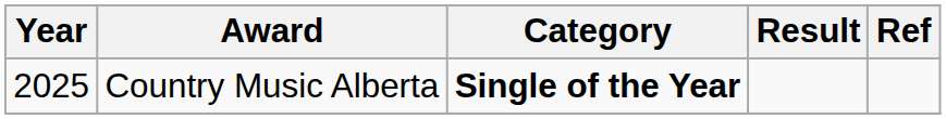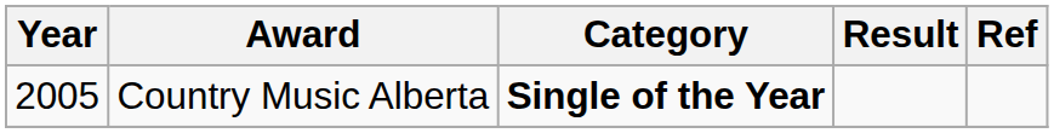 <table class="wikitable">
 <tr>
 <th>Year</th>
 <th>Award</th>
 <th>Category</th>
 <th>Result</th>
 <th>Ref</th>
 </tr>
 <tr>
-<td>2025</td>
+<td>2005</td>
 <td>Country Music Alberta</td>
 <td><strong>Single of the Year</strong></td>
 <td></td>
 <td></td>
 </tr>
 <tr>
 </tr>
 </table>
